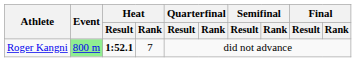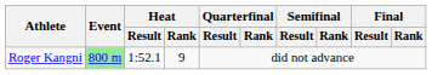 <table class="wikitable" style="font-size:90%;">
 <tr>
 <th rowspan="2">Athlete</th>
 <th rowspan="2">Event</th>
 <th colspan="2">Heat</th>
 <th colspan="2">Quarterfinal</th>
 <th colspan="2">Semifinal</th>
 <th colspan="2">Final</th>
 </tr>
 <tr style="font-size:95%">
 <th>Result</th>
 <th>Rank</th>
 <th>Result</th>
 <th>Rank</th>
 <th>Result</th>
 <th>Rank</th>
 <th>Result</th>
 <th>Rank</th>
 </tr>
 <tr align=center>
 <td align=left><a href='#'>Roger Kangni</a></td>
 <td align=left style="background: lightgreen;"><a href='#'>800 m</a></td>
-<td align=center><strong>1:52.1</strong></td>
-<td align=center>7</td>
+<td align=center>1:52.1</td>
+<td align=center>9</td>
 <td colspan=6>did not advance</td>
 </tr>
 </table>
